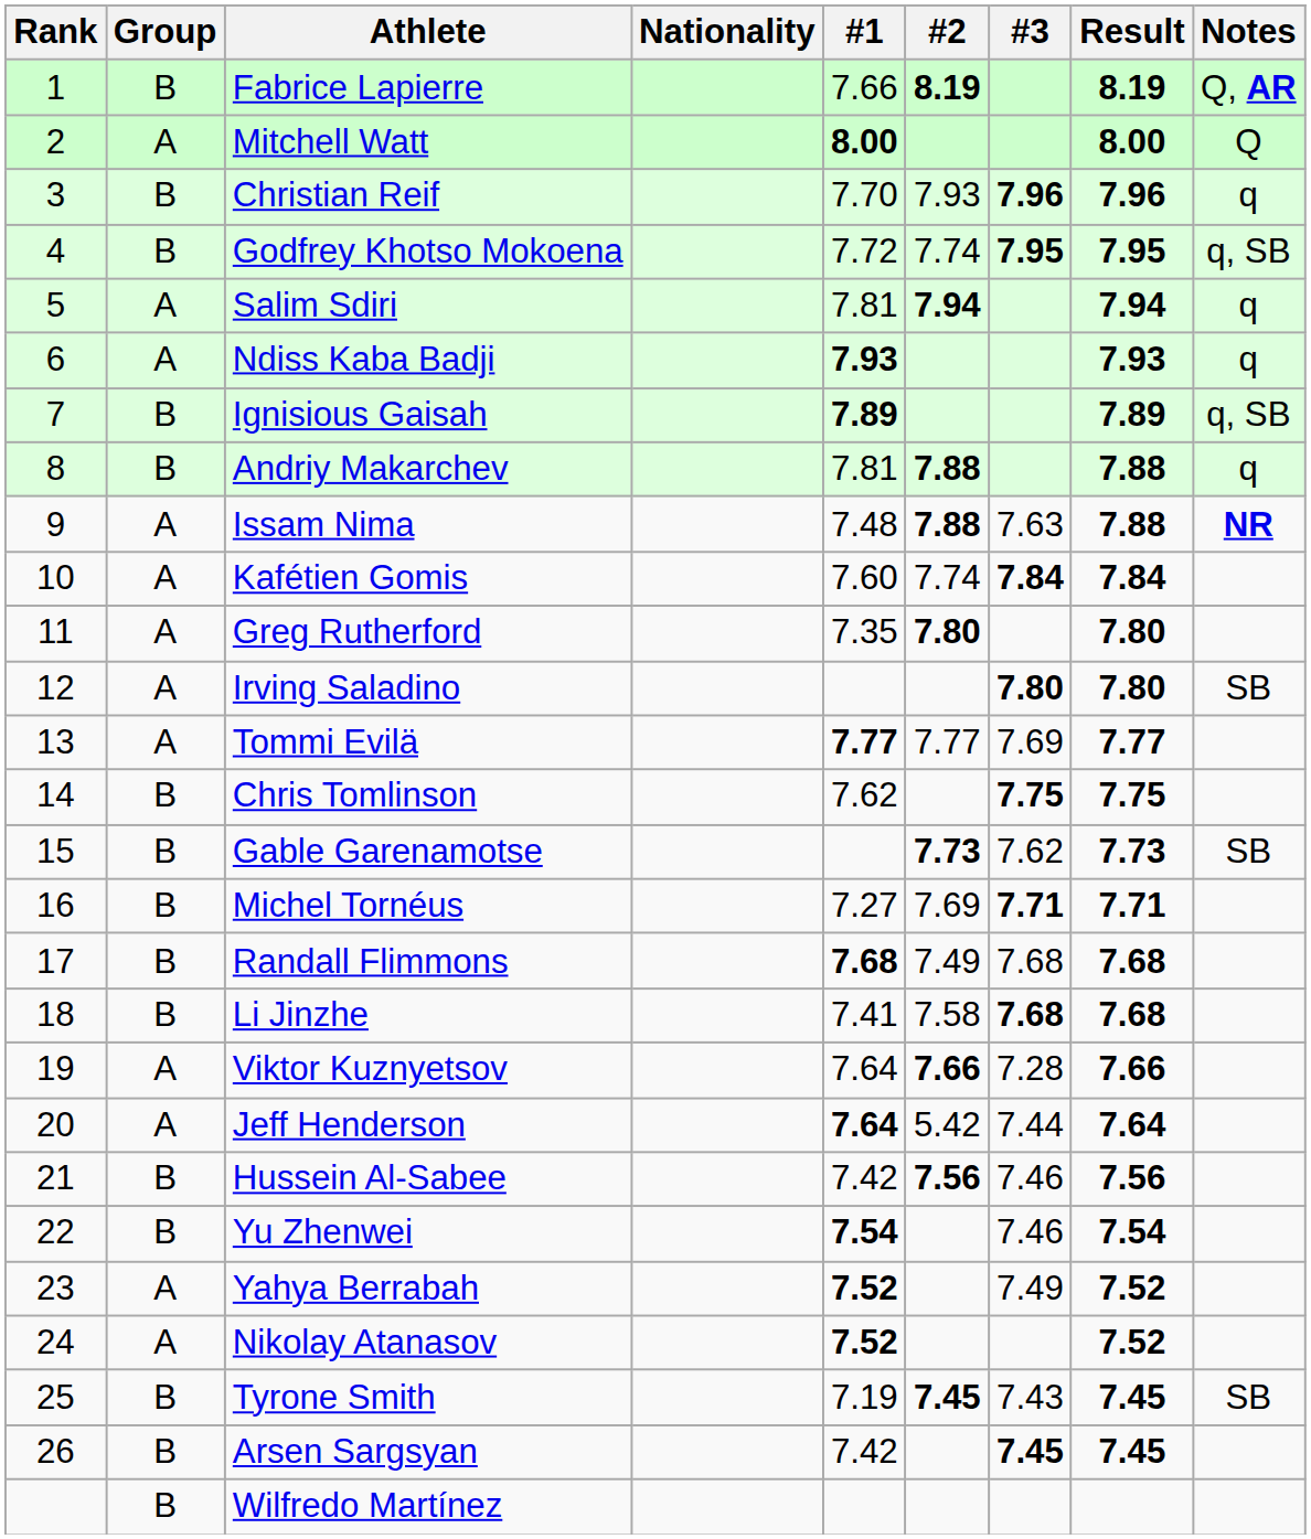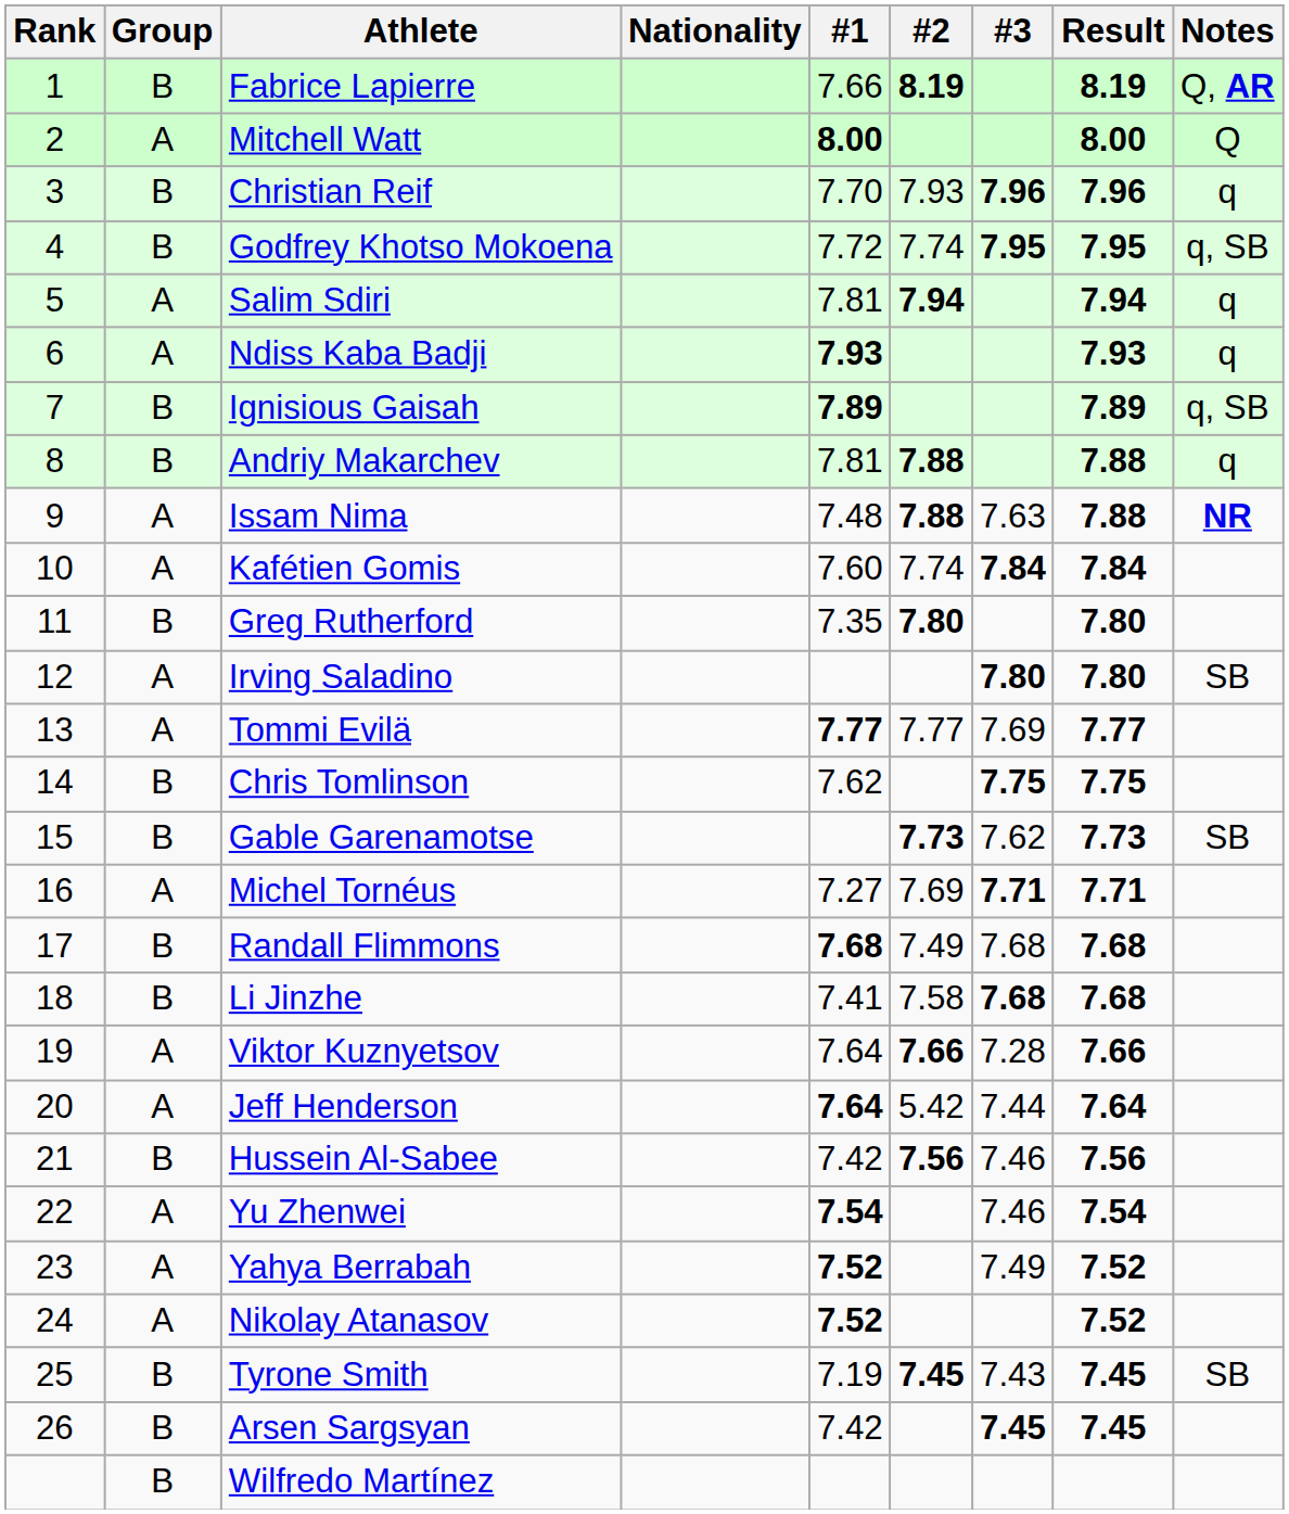 <table class="wikitable sortable" style="text-align:center">
 <tr>
 <th>Rank</th>
 <th>Group</th>
 <th>Athlete</th>
 <th>Nationality</th>
 <th>#1</th>
 <th>#2</th>
 <th>#3</th>
 <th>Result</th>
 <th>Notes</th>
 </tr>
 <tr bgcolor=ccffcc>
 <td>1</td>
 <td>B</td>
 <td align=left><a href='#'>Fabrice Lapierre</a></td>
 <td align=left></td>
 <td>7.66</td>
 <td><strong>8.19</strong></td>
 <td></td>
 <td><strong>8.19</strong></td>
 <td>Q, <strong><a href='#'>AR</a></strong></td>
 </tr>
 <tr bgcolor=ccffcc>
 <td>2</td>
 <td>A</td>
 <td align=left><a href='#'>Mitchell Watt</a></td>
 <td align=left></td>
 <td><strong>8.00</strong></td>
 <td></td>
 <td></td>
 <td><strong>8.00</strong></td>
 <td>Q</td>
 </tr>
 <tr bgcolor=ddffdd>
 <td>3</td>
 <td>B</td>
 <td align=left><a href='#'>Christian Reif</a></td>
 <td align=left></td>
 <td>7.70</td>
 <td>7.93</td>
 <td><strong>7.96</strong></td>
 <td><strong>7.96</strong></td>
 <td>q</td>
 </tr>
 <tr bgcolor=ddffdd>
 <td>4</td>
 <td>B</td>
 <td align=left><a href='#'>Godfrey Khotso Mokoena</a></td>
 <td align=left></td>
 <td>7.72</td>
 <td>7.74</td>
 <td><strong>7.95</strong></td>
 <td><strong>7.95</strong></td>
 <td>q, SB</td>
 </tr>
 <tr bgcolor=ddffdd>
 <td>5</td>
 <td>A</td>
 <td align=left><a href='#'>Salim Sdiri</a></td>
 <td align=left></td>
 <td>7.81</td>
 <td><strong>7.94</strong></td>
 <td></td>
 <td><strong>7.94</strong></td>
 <td>q</td>
 </tr>
 <tr bgcolor=ddffdd>
 <td>6</td>
 <td>A</td>
 <td align=left><a href='#'>Ndiss Kaba Badji</a></td>
 <td align=left></td>
 <td><strong>7.93</strong></td>
 <td></td>
 <td></td>
 <td><strong>7.93</strong></td>
 <td>q</td>
 </tr>
 <tr bgcolor=ddffdd>
 <td>7</td>
 <td>B</td>
 <td align=left><a href='#'>Ignisious Gaisah</a></td>
 <td align=left></td>
 <td><strong>7.89</strong></td>
 <td></td>
 <td></td>
 <td><strong>7.89</strong></td>
 <td>q, SB</td>
 </tr>
 <tr bgcolor=ddffdd>
 <td>8</td>
 <td>B</td>
 <td align=left><a href='#'>Andriy Makarchev</a></td>
 <td align=left></td>
 <td>7.81</td>
 <td><strong>7.88</strong></td>
 <td></td>
 <td><strong>7.88</strong></td>
 <td>q</td>
 </tr>
 <tr>
 <td>9</td>
 <td>A</td>
 <td align=left><a href='#'>Issam Nima</a></td>
 <td align=left></td>
 <td>7.48</td>
 <td><strong>7.88</strong></td>
 <td>7.63</td>
 <td><strong>7.88</strong></td>
 <td><strong><a href='#'>NR</a></strong></td>
 </tr>
 <tr>
 <td>10</td>
 <td>A</td>
 <td align=left><a href='#'>Kafétien Gomis</a></td>
 <td align=left></td>
 <td>7.60</td>
 <td>7.74</td>
 <td><strong>7.84</strong></td>
 <td><strong>7.84</strong></td>
 <td></td>
 </tr>
 <tr>
 <td>11</td>
-<td>A</td>
+<td>B</td>
 <td align=left><a href='#'>Greg Rutherford</a></td>
 <td align=left></td>
 <td>7.35</td>
 <td><strong>7.80</strong></td>
 <td></td>
 <td><strong>7.80</strong></td>
 <td></td>
 </tr>
 <tr>
 <td>12</td>
 <td>A</td>
 <td align=left><a href='#'>Irving Saladino</a></td>
 <td align=left></td>
 <td></td>
 <td></td>
 <td><strong>7.80</strong></td>
 <td><strong>7.80</strong></td>
 <td>SB</td>
 </tr>
 <tr>
 <td>13</td>
 <td>A</td>
 <td align=left><a href='#'>Tommi Evilä</a></td>
 <td align=left></td>
 <td><strong>7.77</strong></td>
 <td>7.77</td>
 <td>7.69</td>
 <td><strong>7.77</strong></td>
 <td></td>
 </tr>
 <tr>
 <td>14</td>
 <td>B</td>
 <td align=left><a href='#'>Chris Tomlinson</a></td>
 <td align=left></td>
 <td>7.62</td>
 <td></td>
 <td><strong>7.75</strong></td>
 <td><strong>7.75</strong></td>
 <td></td>
 </tr>
 <tr>
 <td>15</td>
 <td>B</td>
 <td align=left><a href='#'>Gable Garenamotse</a></td>
 <td align=left></td>
 <td></td>
 <td><strong>7.73</strong></td>
 <td>7.62</td>
 <td><strong>7.73</strong></td>
 <td>SB</td>
 </tr>
 <tr>
 <td>16</td>
-<td>B</td>
+<td>A</td>
 <td align=left><a href='#'>Michel Tornéus</a></td>
 <td align=left></td>
 <td>7.27</td>
 <td>7.69</td>
 <td><strong>7.71</strong></td>
 <td><strong>7.71</strong></td>
 <td></td>
 </tr>
 <tr>
 <td>17</td>
 <td>B</td>
 <td align=left><a href='#'>Randall Flimmons</a></td>
 <td align=left></td>
 <td><strong>7.68</strong></td>
 <td>7.49</td>
 <td>7.68</td>
 <td><strong>7.68</strong></td>
 <td></td>
 </tr>
 <tr>
 <td>18</td>
 <td>B</td>
 <td align=left><a href='#'>Li Jinzhe</a></td>
 <td align=left></td>
 <td>7.41</td>
 <td>7.58</td>
 <td><strong>7.68</strong></td>
 <td><strong>7.68</strong></td>
 <td></td>
 </tr>
 <tr>
 <td>19</td>
 <td>A</td>
 <td align=left><a href='#'>Viktor Kuznyetsov</a></td>
 <td align=left></td>
 <td>7.64</td>
 <td><strong>7.66</strong></td>
 <td>7.28</td>
 <td><strong>7.66</strong></td>
 <td></td>
 </tr>
 <tr>
 <td>20</td>
 <td>A</td>
 <td align=left><a href='#'>Jeff Henderson</a></td>
 <td align=left></td>
 <td><strong>7.64</strong></td>
 <td>5.42</td>
 <td>7.44</td>
 <td><strong>7.64</strong></td>
 <td></td>
 </tr>
 <tr>
 <td>21</td>
 <td>B</td>
 <td align=left><a href='#'>Hussein Al-Sabee</a></td>
 <td align=left></td>
 <td>7.42</td>
 <td><strong>7.56</strong></td>
 <td>7.46</td>
 <td><strong>7.56</strong></td>
 <td></td>
 </tr>
 <tr>
 <td>22</td>
-<td>B</td>
+<td>A</td>
 <td align=left><a href='#'>Yu Zhenwei</a></td>
 <td align=left></td>
 <td><strong>7.54</strong></td>
 <td></td>
 <td>7.46</td>
 <td><strong>7.54</strong></td>
 <td></td>
 </tr>
 <tr>
 <td>23</td>
 <td>A</td>
 <td align=left><a href='#'>Yahya Berrabah</a></td>
 <td align=left></td>
 <td><strong>7.52</strong></td>
 <td></td>
 <td>7.49</td>
 <td><strong>7.52</strong></td>
 <td></td>
 </tr>
 <tr>
 <td>24</td>
 <td>A</td>
 <td align=left><a href='#'>Nikolay Atanasov</a></td>
 <td align=left></td>
 <td><strong>7.52</strong></td>
 <td></td>
 <td></td>
 <td><strong>7.52</strong></td>
 <td></td>
 </tr>
 <tr>
 <td>25</td>
 <td>B</td>
 <td align=left><a href='#'>Tyrone Smith</a></td>
 <td align=left></td>
 <td>7.19</td>
 <td><strong>7.45</strong></td>
 <td>7.43</td>
 <td><strong>7.45</strong></td>
 <td>SB</td>
 </tr>
 <tr>
 <td>26</td>
 <td>B</td>
 <td align=left><a href='#'>Arsen Sargsyan</a></td>
 <td align=left></td>
 <td>7.42</td>
 <td></td>
 <td><strong>7.45</strong></td>
 <td><strong>7.45</strong></td>
 <td></td>
 </tr>
 <tr>
 <td></td>
 <td>B</td>
 <td align=left><a href='#'>Wilfredo Martínez</a></td>
 <td align=left></td>
 <td></td>
 <td></td>
 <td></td>
 <td><strong></strong></td>
 <td></td>
 </tr>
 </table>
